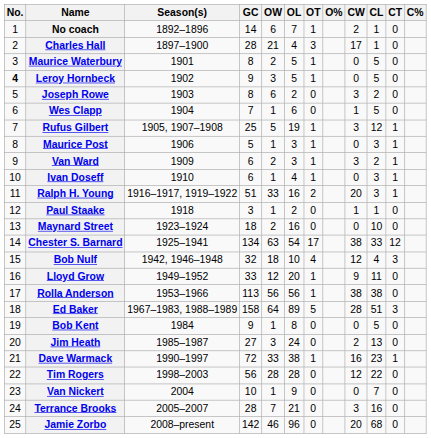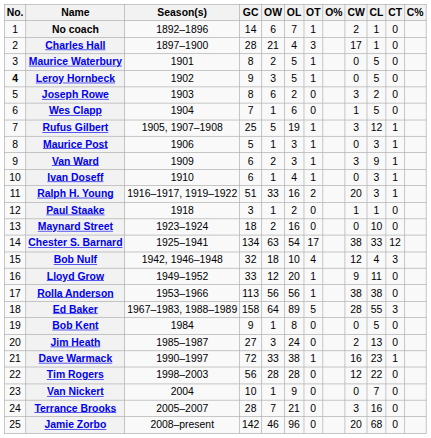 <table class="wikitable sortable plainrowheaders" style="text-align:center">
 <tr>
 <th scope="col" class="unsortable">No.</th>
 <th scope="col">Name</th>
 <th scope="col">Season(s)</th>
 <th scope="col">GC</th>
 <th scope="col">OW</th>
 <th scope="col">OL</th>
 <th scope="col">OT</th>
 <th scope="col">O%</th>
 <th scope="col">CW</th>
 <th scope="col">CL</th>
 <th scope="col">CT</th>
 <th scope="col">C%</th>
 </tr>
 <tr>
 <td>1</td>
 <th scope="row">No coach</th>
 <td>1892–1896</td>
 <td>14</td>
 <td>6</td>
 <td>7</td>
 <td>1</td>
 <td></td>
 <td>2</td>
 <td>1</td>
 <td>0</td>
 <td></td>
 </tr>
 <tr>
 <td>2</td>
 <th scope="row"><a href='#'>Charles Hall</a></th>
 <td>1897–1900</td>
 <td>28</td>
 <td>21</td>
 <td>4</td>
 <td>3</td>
 <td></td>
 <td>17</td>
 <td>1</td>
 <td>0</td>
 <td></td>
 </tr>
 <tr>
 <td>3</td>
 <th scope="row"><a href='#'>Maurice Waterbury</a></th>
 <td>1901</td>
 <td>8</td>
 <td>2</td>
 <td>5</td>
 <td>1</td>
 <td></td>
 <td>0</td>
 <td>5</td>
 <td>0</td>
 <td></td>
 </tr>
 <tr>
 <td><strong>4</strong></td>
 <th scope="row"><a href='#'>Leroy Hornbeck</a></th>
 <td>1902</td>
 <td>9</td>
 <td>3</td>
 <td>5</td>
 <td>1</td>
 <td></td>
 <td>0</td>
 <td>5</td>
 <td>0</td>
 <td></td>
 </tr>
 <tr>
 <td>5</td>
 <th scope="row"><a href='#'>Joseph Rowe</a></th>
 <td>1903</td>
 <td>8</td>
 <td>6</td>
 <td>2</td>
 <td>0</td>
 <td></td>
 <td>3</td>
 <td>2</td>
 <td>0</td>
 <td></td>
 </tr>
 <tr>
 <td>6</td>
 <th scope="row"><a href='#'>Wes Clapp</a></th>
 <td>1904</td>
 <td>7</td>
 <td>1</td>
 <td>6</td>
 <td>0</td>
 <td></td>
 <td>1</td>
 <td>5</td>
 <td>0</td>
 <td></td>
 </tr>
 <tr>
 <td>7</td>
 <th scope="row"><a href='#'>Rufus Gilbert</a></th>
 <td>1905, 1907–1908</td>
 <td>25</td>
 <td>5</td>
 <td>19</td>
 <td>1</td>
 <td></td>
 <td>3</td>
 <td>12</td>
 <td>1</td>
 <td></td>
 </tr>
 <tr>
 <td>8</td>
 <th scope="row"><a href='#'>Maurice Post</a></th>
 <td>1906</td>
 <td>5</td>
 <td>1</td>
 <td>3</td>
 <td>1</td>
 <td></td>
 <td>0</td>
 <td>3</td>
 <td>1</td>
 <td></td>
 </tr>
 <tr>
 <td>9</td>
 <th scope="row"><a href='#'>Van Ward</a></th>
 <td>1909</td>
 <td>6</td>
 <td>2</td>
 <td>3</td>
 <td>1</td>
 <td></td>
 <td>3</td>
-<td>2</td>
+<td>9</td>
 <td>1</td>
 <td></td>
 </tr>
 <tr>
 <td>10</td>
 <th scope="row"><a href='#'>Ivan Doseff</a></th>
 <td>1910</td>
 <td>6</td>
 <td>1</td>
 <td>4</td>
 <td>1</td>
 <td></td>
 <td>0</td>
 <td>3</td>
 <td>1</td>
 <td></td>
 </tr>
 <tr>
 <td>11</td>
 <th scope="row"><a href='#'>Ralph H. Young</a></th>
 <td>1916–1917, 1919–1922</td>
 <td>51</td>
 <td>33</td>
 <td>16</td>
 <td>2</td>
 <td></td>
 <td>20</td>
 <td>3</td>
 <td>1</td>
 <td></td>
 </tr>
 <tr>
 <td>12</td>
 <th scope="row"><a href='#'>Paul Staake</a></th>
 <td>1918</td>
 <td>3</td>
 <td>1</td>
 <td>2</td>
 <td>0</td>
 <td></td>
 <td>1</td>
 <td>1</td>
 <td>0</td>
 <td></td>
 </tr>
 <tr>
 <td>13</td>
 <th scope="row"><a href='#'>Maynard Street</a></th>
 <td>1923–1924</td>
 <td>18</td>
 <td>2</td>
 <td>16</td>
 <td>0</td>
 <td></td>
 <td>0</td>
 <td>10</td>
 <td>0</td>
 <td></td>
 </tr>
 <tr>
 <td>14</td>
 <th scope="row"><a href='#'>Chester S. Barnard</a></th>
 <td>1925–1941</td>
 <td>134</td>
 <td>63</td>
 <td>54</td>
 <td>17</td>
 <td></td>
 <td>38</td>
 <td>33</td>
 <td>12</td>
 <td></td>
 </tr>
 <tr>
 <td>15</td>
 <th scope="row"><a href='#'>Bob Nulf</a></th>
 <td>1942, 1946–1948</td>
 <td>32</td>
 <td>18</td>
 <td>10</td>
 <td>4</td>
 <td></td>
 <td>12</td>
 <td>4</td>
 <td>3</td>
 <td></td>
 </tr>
 <tr>
 <td>16</td>
 <th scope="row"><a href='#'>Lloyd Grow</a></th>
 <td>1949–1952</td>
 <td>33</td>
 <td>12</td>
 <td>20</td>
 <td>1</td>
 <td></td>
 <td>9</td>
 <td>11</td>
 <td>0</td>
 <td></td>
 </tr>
 <tr>
 <td>17</td>
 <th scope="row"><a href='#'>Rolla Anderson</a></th>
 <td>1953–1966</td>
 <td>113</td>
 <td>56</td>
 <td>56</td>
 <td>1</td>
 <td></td>
 <td>38</td>
 <td>38</td>
 <td>0</td>
 <td></td>
 </tr>
 <tr>
 <td>18</td>
 <th scope="row"><a href='#'>Ed Baker</a></th>
 <td>1967–1983, 1988–1989</td>
 <td>158</td>
 <td>64</td>
 <td>89</td>
 <td>5</td>
 <td></td>
 <td>28</td>
-<td>51</td>
+<td>55</td>
 <td>3</td>
 <td></td>
 </tr>
 <tr>
 <td>19</td>
 <th scope="row"><a href='#'>Bob Kent</a></th>
 <td>1984</td>
 <td>9</td>
 <td>1</td>
 <td>8</td>
 <td>0</td>
 <td></td>
 <td>0</td>
 <td>5</td>
 <td>0</td>
 <td></td>
 </tr>
 <tr>
 <td>20</td>
 <th scope="row"><a href='#'>Jim Heath</a></th>
 <td>1985–1987</td>
 <td>27</td>
 <td>3</td>
 <td>24</td>
 <td>0</td>
 <td></td>
 <td>2</td>
 <td>13</td>
 <td>0</td>
 <td></td>
 </tr>
 <tr>
 <td>21</td>
 <th scope="row"><a href='#'>Dave Warmack</a></th>
 <td>1990–1997</td>
 <td>72</td>
 <td>33</td>
 <td>38</td>
 <td>1</td>
 <td></td>
 <td>16</td>
 <td>23</td>
 <td>1</td>
 <td></td>
 </tr>
 <tr>
 <td>22</td>
 <th scope="row"><a href='#'>Tim Rogers</a></th>
 <td>1998–2003</td>
 <td>56</td>
 <td>28</td>
 <td>28</td>
 <td>0</td>
 <td></td>
 <td>12</td>
 <td>22</td>
 <td>0</td>
 <td></td>
 </tr>
 <tr>
 <td>23</td>
 <th scope="row"><a href='#'>Van Nickert</a></th>
 <td>2004</td>
 <td>10</td>
 <td>1</td>
 <td>9</td>
 <td>0</td>
 <td></td>
 <td>0</td>
 <td>7</td>
 <td>0</td>
 <td></td>
 </tr>
 <tr>
 <td>24</td>
 <th scope="row"><a href='#'>Terrance Brooks</a></th>
 <td>2005–2007</td>
 <td>28</td>
 <td>7</td>
 <td>21</td>
 <td>0</td>
 <td></td>
 <td>3</td>
 <td>16</td>
 <td>0</td>
 <td></td>
 </tr>
 <tr>
 <td>25</td>
 <th scope="row"><a href='#'>Jamie Zorbo</a></th>
 <td>2008–present</td>
 <td>142</td>
 <td>46</td>
 <td>96</td>
 <td>0</td>
 <td></td>
 <td>20</td>
 <td>68</td>
 <td>0</td>
 <td></td>
 </tr>
 </table>
